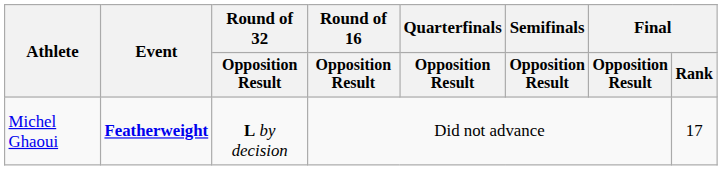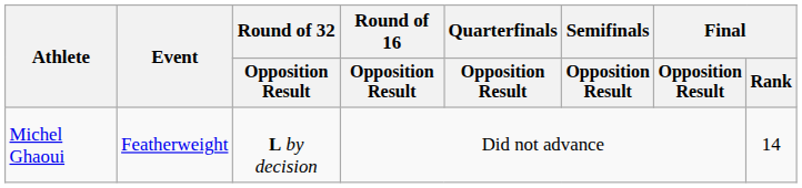 <table class=wikitable style=font-size:90%;text-align:center>
 <tr>
 <th rowspan=2>Athlete</th>
 <th rowspan=2>Event</th>
 <th>Round of 32</th>
 <th>Round of 16</th>
 <th>Quarterfinals</th>
 <th>Semifinals</th>
 <th colspan=2>Final</th>
 </tr>
 <tr style=font-size:95%>
 <th>Opposition<br>Result</th>
 <th>Opposition<br>Result</th>
 <th>Opposition<br>Result</th>
 <th>Opposition<br>Result</th>
 <th>Opposition<br>Result</th>
 <th>Rank</th>
 </tr>
 <tr>
 <td align=left><a href='#'>Michel Ghaoui</a></td>
-<td align=left><strong><a href='#'>Featherweight</a></strong></td>
+<td align=left><a href='#'>Featherweight</a></td>
 <td><br><strong>L</strong> <em>by decision</em></td>
 <td colspan=4>Did not advance</td>
-<td align=center>17</td>
+<td align=center>14</td>
 </tr>
 </table>
